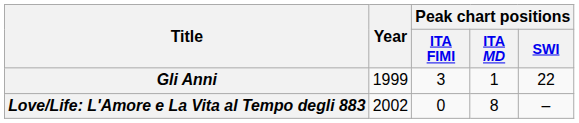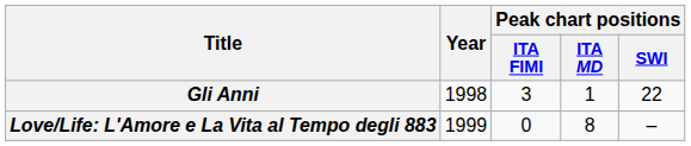 <table class="wikitable plainrowheaders" style="text-align:center;">
 <tr>
 <th scope="col" rowspan="2">Title</th>
 <th scope="col" rowspan="2">Year</th>
 <th scope="col" colspan="3">Peak chart positions</th>
 </tr>
 <tr>
 <th scope="col" style="font-size:90%;"><a href='#'>ITA<br>FIMI</a><br></th>
 <th scope="col" style="font-size:90%;"><a href='#'>ITA<br><em>MD</em></a><br></th>
 <th scope="col" style="font-size:90%;"><a href='#'>SWI</a><br></th>
 </tr>
 <tr>
 <th scope="row"><em>Gli Anni</em></th>
-<td>1999</td>
+<td>1998</td>
 <td>3</td>
 <td>1</td>
 <td>22</td>
 </tr>
 <tr>
 <th scope="row"><em>Love/Life: L'Amore e La Vita al Tempo degli 883</em></th>
-<td>2002</td>
+<td>1999</td>
 <td>0</td>
 <td>8</td>
 <td>–</td>
 </tr>
 </table>
